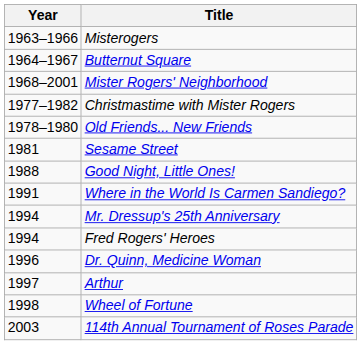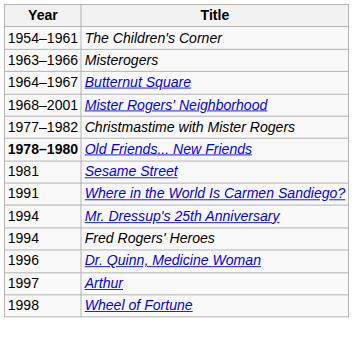 <table class="wikitable sortable">
 <tr>
 <th>Year</th>
 <th>Title</th>
+</tr>
+<tr>
+<td>1954–1961</td>
+<td><em>The Children's Corner</em></td>
 </tr>
 <tr>
 <td>1963–1966</td>
 <td><em>Misterogers</em></td>
 </tr>
 <tr>
 <td>1964–1967</td>
 <td><em><a href='#'>Butternut Square</a></em></td>
 </tr>
 <tr>
 <td>1968–2001</td>
 <td><em><a href='#'>Mister Rogers' Neighborhood</a></em></td>
 </tr>
 <tr>
 <td>1977–1982</td>
 <td><em>Christmastime with Mister Rogers</em></td>
 </tr>
 <tr>
-<td>1978–1980</td>
+<td><strong>1978–1980</strong></td>
 <td><em><a href='#'>Old Friends... New Friends</a></em></td>
 </tr>
 <tr>
 <td>1981</td>
 <td><em><a href='#'>Sesame Street</a></em></td>
-</tr>
-<tr>
-<td>1988</td>
-<td><em><a href='#'>Good Night, Little Ones!</a></em></td>
 </tr>
 <tr>
 <td>1991</td>
 <td><em><a href='#'>Where in the World Is Carmen Sandiego?</a></em></td>
 </tr>
 <tr>
 <td>1994</td>
 <td><a href='#'><em>Mr. Dressup's 25th Anniversary</em></a></td>
 </tr>
 <tr>
 <td>1994</td>
 <td><em>Fred Rogers' Heroes</em></td>
 </tr>
 <tr>
 <td>1996</td>
 <td><em><a href='#'>Dr. Quinn, Medicine Woman</a></em></td>
 </tr>
 <tr>
 <td>1997</td>
 <td><em><a href='#'>Arthur</a></em></td>
 </tr>
 <tr>
 <td>1998</td>
 <td><em><a href='#'>Wheel of Fortune</a></em></td>
 </tr>
-<tr>
-<td>2003</td>
-<td><em><a href='#'>114th Annual Tournament of Roses Parade</a></em></td>
-</tr>
 </table>
